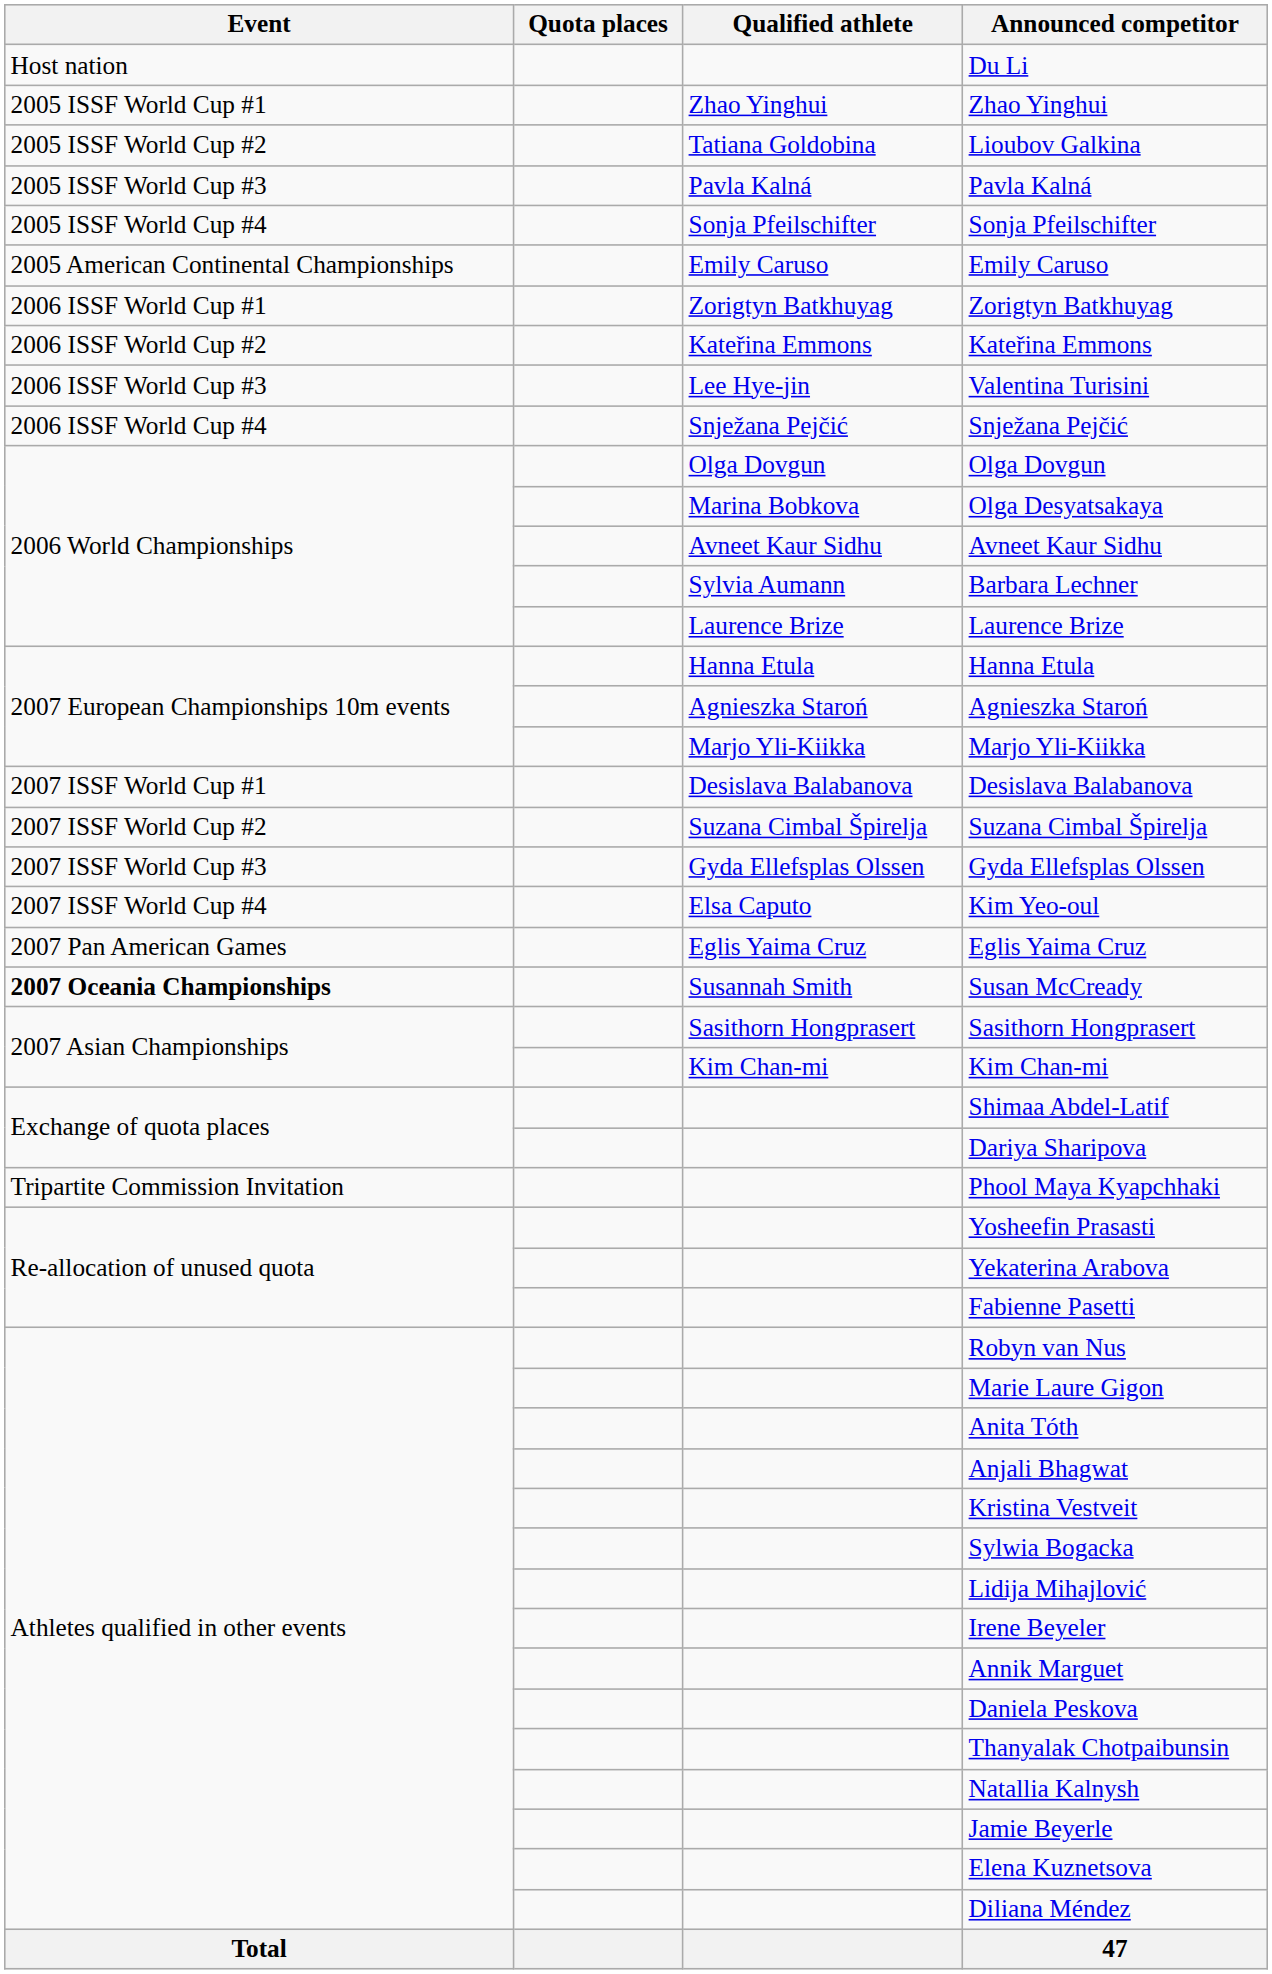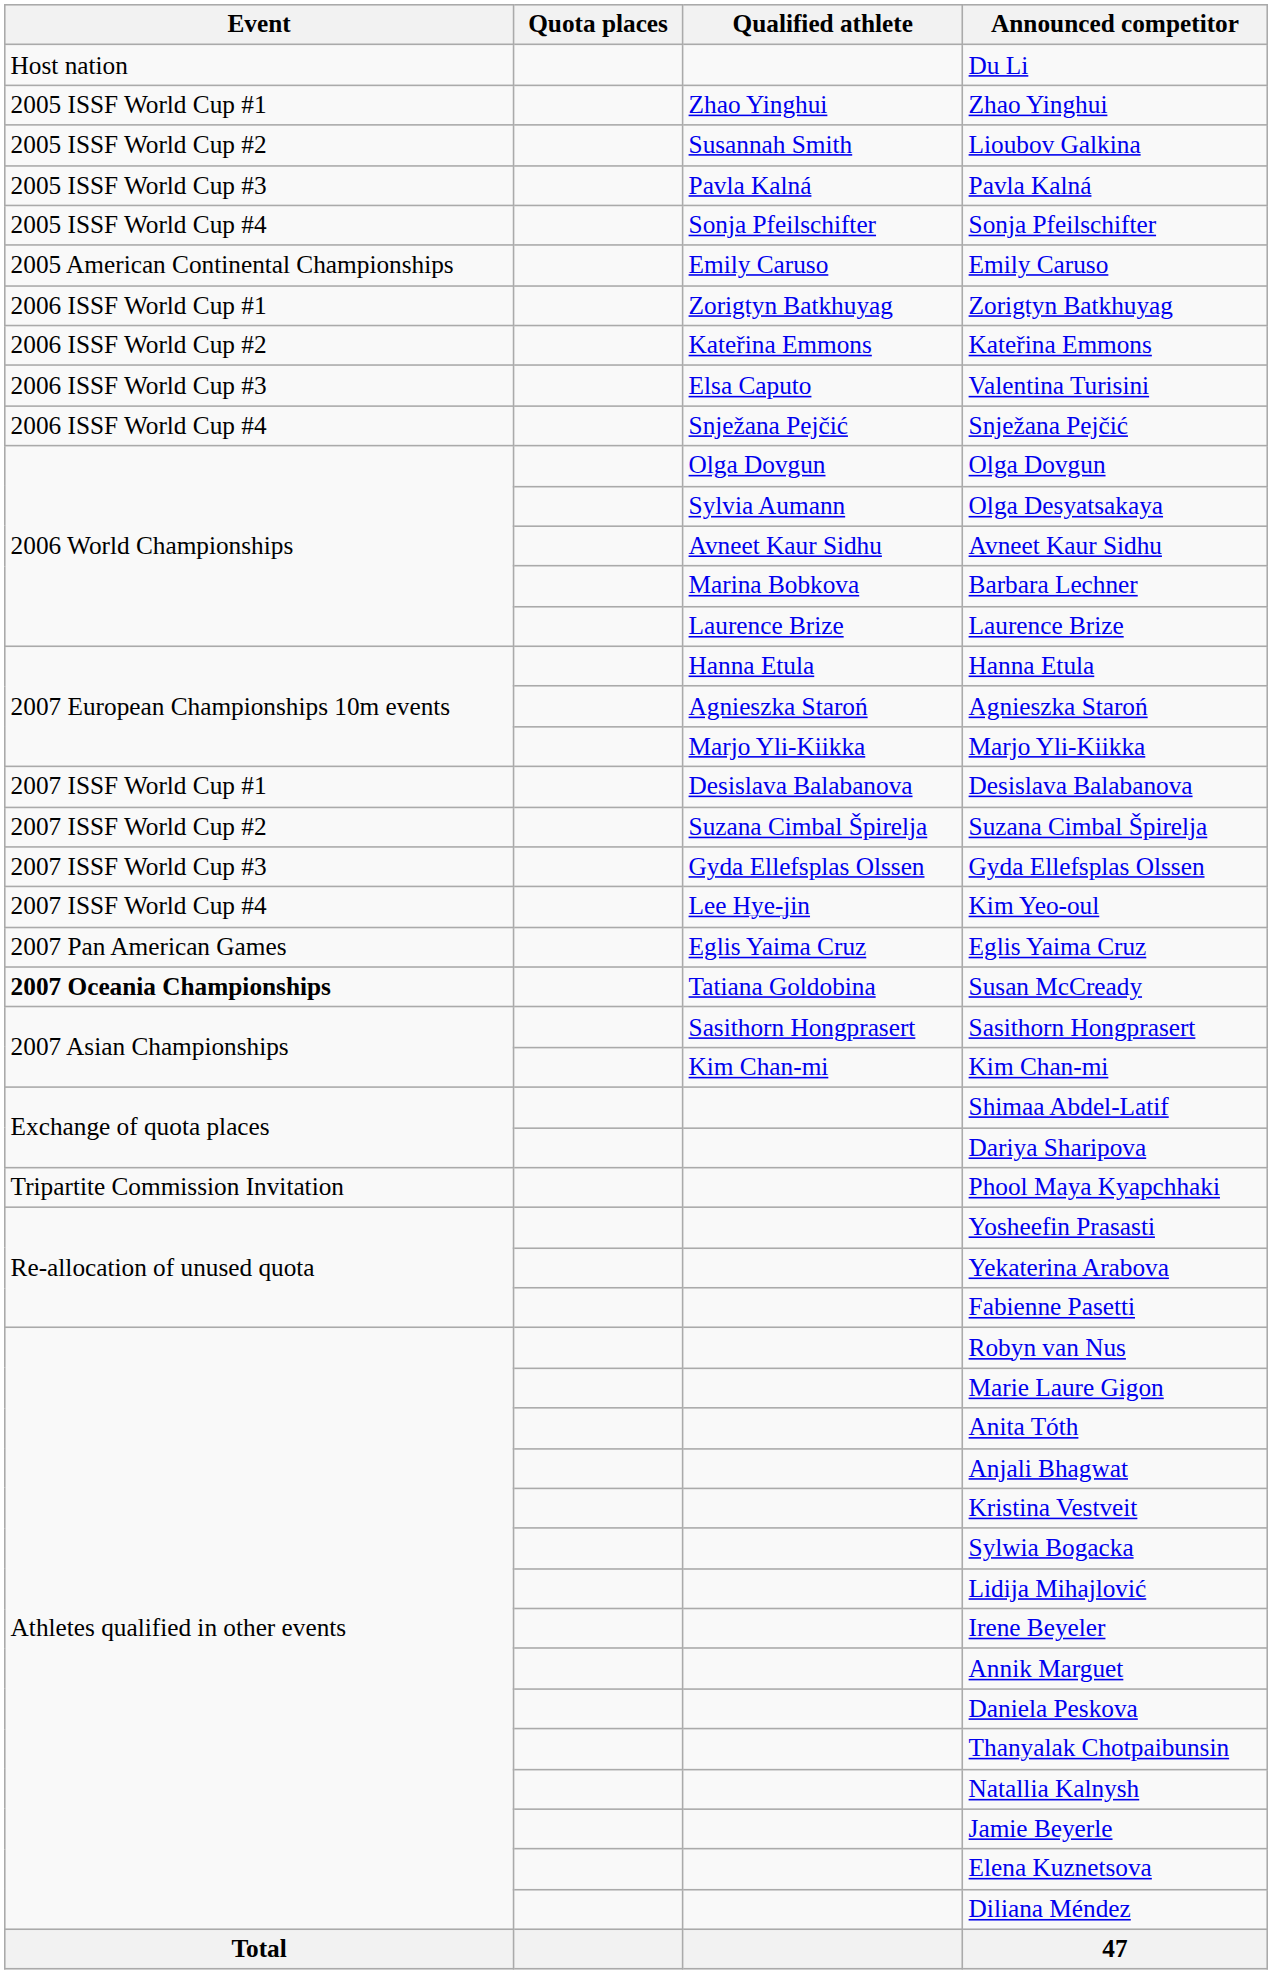 <table class=wikitable style="text-align:left" width=800>
 <tr>
 <th>Event</th>
 <th>Quota places</th>
 <th>Qualified athlete</th>
 <th>Announced competitor</th>
 </tr>
 <tr>
 <td>Host nation</td>
 <td></td>
 <td></td>
 <td><a href='#'>Du Li</a></td>
 </tr>
 <tr>
 <td>2005 ISSF World Cup #1</td>
 <td></td>
 <td><a href='#'>Zhao Yinghui</a></td>
 <td><a href='#'>Zhao Yinghui</a></td>
 </tr>
 <tr>
 <td>2005 ISSF World Cup #2</td>
 <td></td>
-<td><a href='#'>Tatiana Goldobina</a></td>
+<td><a href='#'>Susannah Smith</a></td>
 <td><a href='#'>Lioubov Galkina</a></td>
 </tr>
 <tr>
 <td>2005 ISSF World Cup #3</td>
 <td></td>
 <td><a href='#'>Pavla Kalná</a></td>
 <td><a href='#'>Pavla Kalná</a></td>
 </tr>
 <tr>
 <td>2005 ISSF World Cup #4</td>
 <td></td>
 <td><a href='#'>Sonja Pfeilschifter</a></td>
 <td><a href='#'>Sonja Pfeilschifter</a></td>
 </tr>
 <tr>
 <td>2005 American Continental Championships</td>
 <td></td>
 <td><a href='#'>Emily Caruso</a></td>
 <td><a href='#'>Emily Caruso</a></td>
 </tr>
 <tr>
 <td>2006 ISSF World Cup #1</td>
 <td></td>
 <td><a href='#'>Zorigtyn Batkhuyag</a></td>
 <td><a href='#'>Zorigtyn Batkhuyag</a></td>
 </tr>
 <tr>
 <td>2006 ISSF World Cup #2</td>
 <td></td>
 <td><a href='#'>Kateřina Emmons</a></td>
 <td><a href='#'>Kateřina Emmons</a></td>
 </tr>
 <tr>
 <td>2006 ISSF World Cup #3</td>
 <td></td>
-<td><a href='#'>Lee Hye-jin</a></td>
+<td><a href='#'>Elsa Caputo</a></td>
 <td><a href='#'>Valentina Turisini</a></td>
 </tr>
 <tr>
 <td>2006 ISSF World Cup #4</td>
 <td></td>
 <td><a href='#'>Snježana Pejčić</a></td>
 <td><a href='#'>Snježana Pejčić</a></td>
 </tr>
 <tr>
 <td rowspan="5">2006 World Championships</td>
 <td></td>
 <td><a href='#'>Olga Dovgun</a></td>
 <td><a href='#'>Olga Dovgun</a></td>
 </tr>
 <tr>
 <td></td>
-<td><a href='#'>Marina Bobkova</a></td>
+<td><a href='#'>Sylvia Aumann</a></td>
 <td><a href='#'>Olga Desyatsakaya</a></td>
 </tr>
 <tr>
 <td></td>
 <td><a href='#'>Avneet Kaur Sidhu</a></td>
 <td><a href='#'>Avneet Kaur Sidhu</a></td>
 </tr>
 <tr>
 <td></td>
-<td><a href='#'>Sylvia Aumann</a></td>
+<td><a href='#'>Marina Bobkova</a></td>
 <td><a href='#'>Barbara Lechner</a></td>
 </tr>
 <tr>
 <td></td>
 <td><a href='#'>Laurence Brize</a></td>
 <td><a href='#'>Laurence Brize</a></td>
 </tr>
 <tr>
 <td rowspan="3">2007 European Championships 10m events</td>
 <td></td>
 <td><a href='#'>Hanna Etula</a></td>
 <td><a href='#'>Hanna Etula</a></td>
 </tr>
 <tr>
 <td></td>
 <td><a href='#'>Agnieszka Staroń</a></td>
 <td><a href='#'>Agnieszka Staroń</a></td>
 </tr>
 <tr>
 <td></td>
 <td><a href='#'>Marjo Yli-Kiikka</a></td>
 <td><a href='#'>Marjo Yli-Kiikka</a></td>
 </tr>
 <tr>
 <td>2007 ISSF World Cup #1</td>
 <td></td>
 <td><a href='#'>Desislava Balabanova</a></td>
 <td><a href='#'>Desislava Balabanova</a></td>
 </tr>
 <tr>
 <td>2007 ISSF World Cup #2</td>
 <td></td>
 <td><a href='#'>Suzana Cimbal Špirelja</a></td>
 <td><a href='#'>Suzana Cimbal Špirelja</a></td>
 </tr>
 <tr>
 <td>2007 ISSF World Cup #3</td>
 <td></td>
 <td><a href='#'>Gyda Ellefsplas Olssen</a></td>
 <td><a href='#'>Gyda Ellefsplas Olssen</a></td>
 </tr>
 <tr>
 <td>2007 ISSF World Cup #4</td>
 <td></td>
-<td><a href='#'>Elsa Caputo</a></td>
+<td><a href='#'>Lee Hye-jin</a></td>
 <td><a href='#'>Kim Yeo-oul</a></td>
 </tr>
 <tr>
 <td>2007 Pan American Games</td>
 <td></td>
 <td><a href='#'>Eglis Yaima Cruz</a></td>
 <td><a href='#'>Eglis Yaima Cruz</a></td>
 </tr>
 <tr>
 <td><strong>2007 Oceania Championships</strong></td>
 <td></td>
-<td><a href='#'>Susannah Smith</a></td>
+<td><a href='#'>Tatiana Goldobina</a></td>
 <td><a href='#'>Susan McCready</a></td>
 </tr>
 <tr>
 <td rowspan="2">2007 Asian Championships</td>
 <td></td>
 <td><a href='#'>Sasithorn Hongprasert</a></td>
 <td><a href='#'>Sasithorn Hongprasert</a></td>
 </tr>
 <tr>
 <td></td>
 <td><a href='#'>Kim Chan-mi</a></td>
 <td><a href='#'>Kim Chan-mi</a></td>
 </tr>
 <tr>
 <td rowspan=2>Exchange of quota places</td>
 <td></td>
 <td></td>
 <td><a href='#'>Shimaa Abdel-Latif</a></td>
 </tr>
 <tr>
 <td></td>
 <td></td>
 <td><a href='#'>Dariya Sharipova</a></td>
 </tr>
 <tr>
 <td>Tripartite Commission Invitation</td>
 <td></td>
 <td></td>
 <td><a href='#'>Phool Maya Kyapchhaki</a></td>
 </tr>
 <tr>
 <td rowspan=3>Re-allocation of unused quota</td>
 <td></td>
 <td></td>
 <td><a href='#'>Yosheefin Prasasti</a></td>
 </tr>
 <tr>
 <td></td>
 <td></td>
 <td><a href='#'>Yekaterina Arabova</a></td>
 </tr>
 <tr>
 <td></td>
 <td></td>
 <td><a href='#'>Fabienne Pasetti</a></td>
 </tr>
 <tr>
 <td rowspan="15">Athletes qualified in other events</td>
 <td></td>
 <td></td>
 <td><a href='#'>Robyn van Nus</a></td>
 </tr>
 <tr>
 <td></td>
 <td></td>
 <td><a href='#'>Marie Laure Gigon</a></td>
 </tr>
 <tr>
 <td></td>
 <td></td>
 <td><a href='#'>Anita Tóth</a></td>
 </tr>
 <tr>
 <td></td>
 <td></td>
 <td><a href='#'>Anjali Bhagwat</a></td>
 </tr>
 <tr>
 <td></td>
 <td></td>
 <td><a href='#'>Kristina Vestveit</a></td>
 </tr>
 <tr>
 <td></td>
 <td></td>
 <td><a href='#'>Sylwia Bogacka</a></td>
 </tr>
 <tr>
 <td></td>
 <td></td>
 <td><a href='#'>Lidija Mihajlović</a></td>
 </tr>
 <tr>
 <td></td>
 <td></td>
 <td><a href='#'>Irene Beyeler</a></td>
 </tr>
 <tr>
 <td></td>
 <td></td>
 <td><a href='#'>Annik Marguet</a></td>
 </tr>
 <tr>
 <td></td>
 <td></td>
 <td><a href='#'>Daniela Peskova</a></td>
 </tr>
 <tr>
 <td></td>
 <td></td>
 <td><a href='#'>Thanyalak Chotpaibunsin</a></td>
 </tr>
 <tr>
 <td></td>
 <td></td>
 <td><a href='#'>Natallia Kalnysh</a></td>
 </tr>
 <tr>
 <td></td>
 <td></td>
 <td><a href='#'>Jamie Beyerle</a></td>
 </tr>
 <tr>
 <td></td>
 <td></td>
 <td><a href='#'>Elena Kuznetsova</a></td>
 </tr>
 <tr>
 <td></td>
 <td></td>
 <td><a href='#'>Diliana Méndez</a></td>
 </tr>
 <tr>
 <th>Total</th>
 <th></th>
 <th></th>
 <th>47</th>
 </tr>
 </table>
